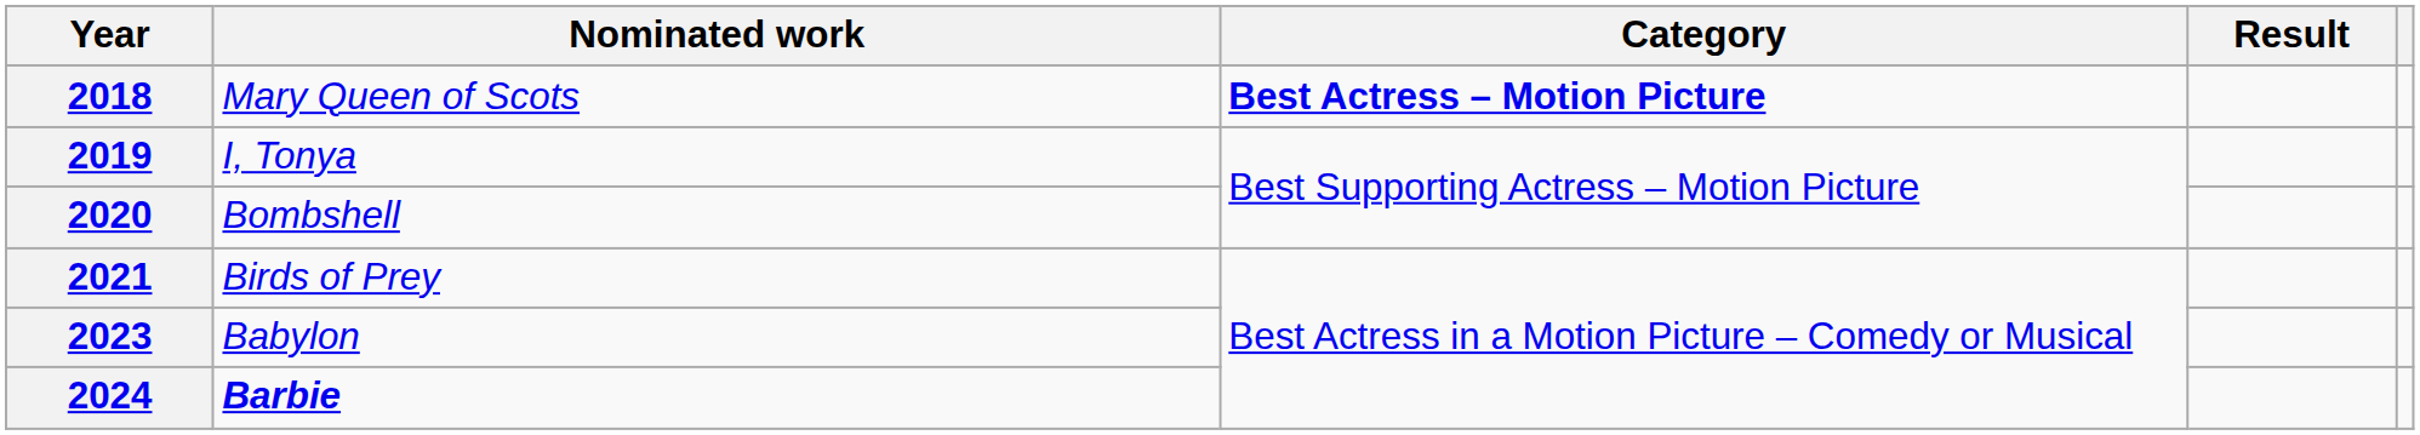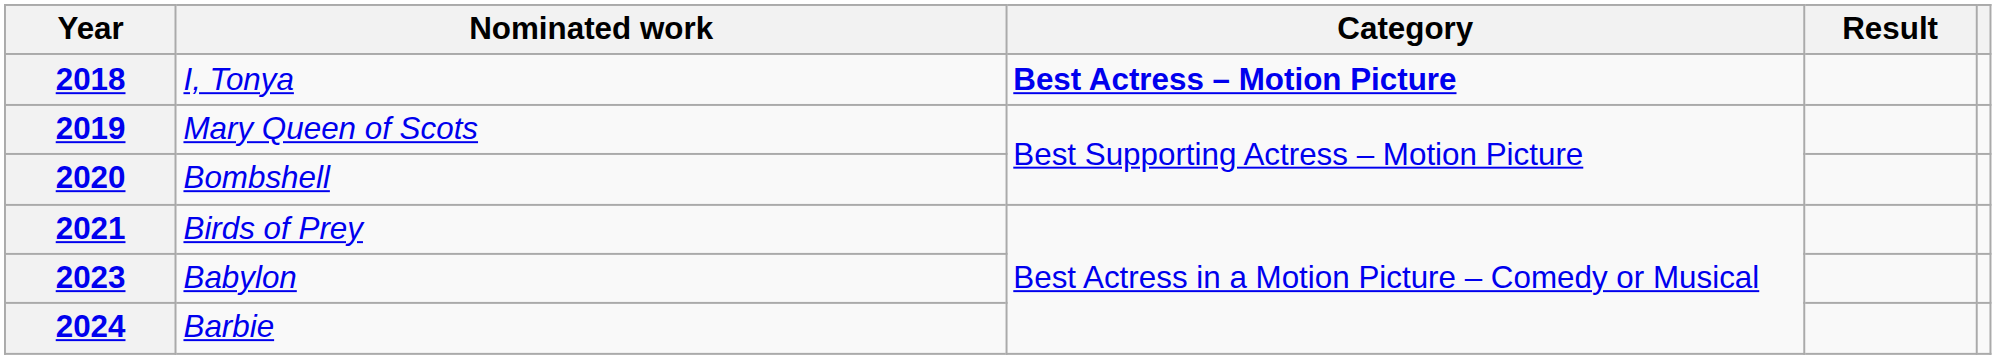 <table class=wikitable>
 <tr>
 <th scope="col" style="width:5em;">Year</th>
 <th scope="col" style="width:26em;">Nominated work</th>
 <th scope="col" style="width:25em;">Category</th>
 <th scope="col" style="width:5em;">Result</th>
 <th scope="col"></th>
 </tr>
 <tr>
 <th scope="row"><a href='#'>2018</a></th>
-<td><em><a href='#'>Mary Queen of Scots</a></em></td>
+<td><em><a href='#'>I, Tonya</a></em></td>
 <td><strong><a href='#'>Best Actress – Motion Picture</a></strong></td>
 <td></td>
 <td style="text-align:center;"></td>
 </tr>
 <tr>
 <th scope="row"><a href='#'>2019</a></th>
-<td><em><a href='#'>I, Tonya</a></em></td>
+<td><em><a href='#'>Mary Queen of Scots</a></em></td>
 <td rowspan="2"><a href='#'>Best Supporting Actress – Motion Picture</a></td>
 <td></td>
 <td style="text-align:center;"></td>
 </tr>
 <tr>
 <th scope="row"><a href='#'>2020</a></th>
 <td><em><a href='#'>Bombshell</a></em></td>
 <td></td>
 <td style="text-align:center;"></td>
 </tr>
 <tr>
 <th scope="row"><a href='#'>2021</a></th>
 <td><em><a href='#'>Birds of Prey</a></em></td>
 <td rowspan="3"><a href='#'>Best Actress in a Motion Picture – Comedy or Musical</a></td>
 <td></td>
 <td></td>
 </tr>
 <tr>
 <th scope="row"><a href='#'>2023</a></th>
 <td><em><a href='#'>Babylon</a></em></td>
 <td></td>
 <td></td>
 </tr>
 <tr>
 <th scope="row"><a href='#'>2024</a></th>
-<td><strong><em><a href='#'>Barbie</a></em></strong></td>
+<td><em><a href='#'>Barbie</a></em></td>
 <td></td>
 <td></td>
 </tr>
 </table>
